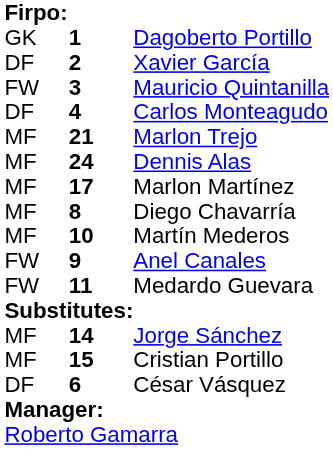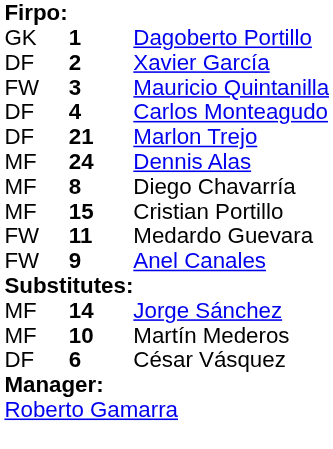 <table style="font-size: 90%" cellspacing="0" cellpadding="0" align=right>
 <tr>
 <td colspan="4"><strong>Firpo:</strong></td>
 </tr>
 <tr>
 <th width="25"></th>
 <th width="25"></th>
 </tr>
 <tr>
 <td>GK</td>
 <td><strong>1</strong></td>
 <td> <a href='#'>Dagoberto Portillo</a></td>
 </tr>
 <tr>
 <td>DF</td>
 <td><strong>2</strong></td>
 <td> <a href='#'>Xavier García</a></td>
 </tr>
 <tr>
 <td>FW</td>
 <td><strong>3</strong></td>
 <td> <a href='#'>Mauricio Quintanilla</a></td>
 </tr>
 <tr>
 <td>DF</td>
 <td><strong>4</strong></td>
 <td> <a href='#'>Carlos Monteagudo</a></td>
 </tr>
 <tr>
-<td>MF</td>
+<td>DF</td>
 <td><strong>21</strong></td>
 <td> <a href='#'>Marlon Trejo</a></td>
 <td></td>
 <td></td>
 </tr>
 <tr>
 <td>MF</td>
 <td><strong>24</strong></td>
 <td> <a href='#'>Dennis Alas</a></td>
 </tr>
 <tr>
 <td>MF</td>
-<td><strong>17</strong></td>
-<td> Marlon Martínez</td>
-<td></td>
-<td></td>
-</tr>
-<tr>
-<td>MF</td>
 <td><strong>8</strong></td>
 <td> Diego Chavarría</td>
 <td></td>
 <td></td>
 </tr>
 <tr>
 <td>MF</td>
-<td><strong>10</strong></td>
-<td> Martín Mederos</td>
-<td></td>
-<td> </td>
-</tr>
-<tr>
-<td>FW</td>
-<td><strong>9</strong></td>
-<td> <a href='#'>Anel Canales</a></td>
+<td><strong>15</strong></td>
+<td> Cristian Portillo</td>
 <td></td>
 <td></td>
 </tr>
 <tr>
 <td>FW</td>
 <td><strong>11</strong></td>
 <td> Medardo Guevara</td>
 <td></td>
 <td>  </td>
+</tr>
+<tr>
+<td>FW</td>
+<td><strong>9</strong></td>
+<td> <a href='#'>Anel Canales</a></td>
+<td></td>
+<td></td>
 </tr>
 <tr>
 <td colspan=2><strong>Substitutes:</strong></td>
 </tr>
 <tr>
 <td>MF</td>
 <td><strong>14</strong></td>
 <td> <a href='#'>Jorge Sánchez</a></td>
 <td></td>
 <td></td>
 </tr>
 <tr>
 <td>MF</td>
-<td><strong>15</strong></td>
-<td> Cristian Portillo</td>
+<td><strong>10</strong></td>
+<td> Martín Mederos</td>
 <td></td>
-<td></td>
+<td> </td>
 </tr>
 <tr>
 <td>DF</td>
 <td><strong>6</strong></td>
 <td> César Vásquez</td>
 <td></td>
 <td> </td>
 </tr>
 <tr>
 <td colspan=3><strong>Manager:</strong></td>
 </tr>
 <tr>
 <td colspan=4> <a href='#'>Roberto Gamarra</a></td>
 </tr>
 </table>
